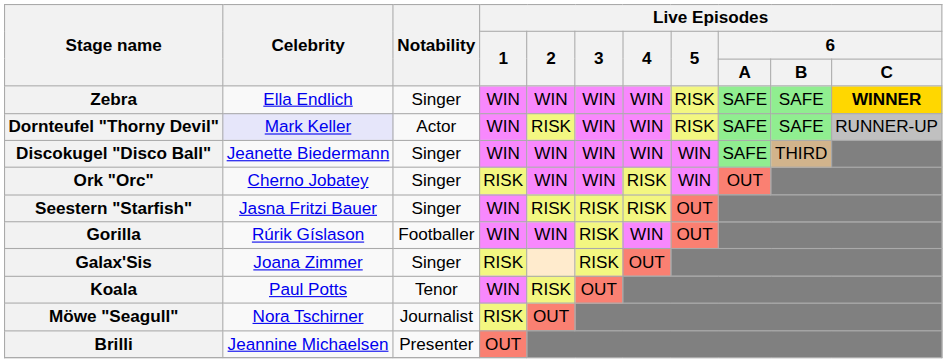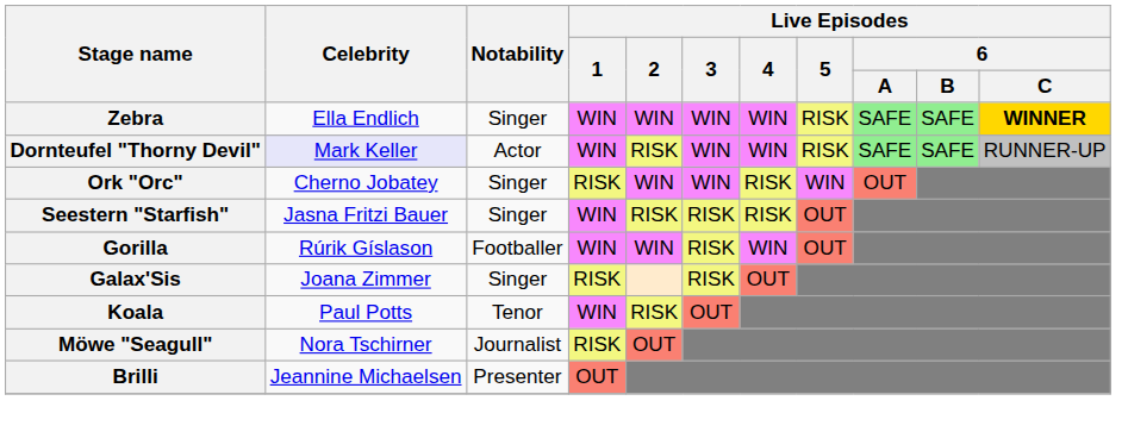 <table class="wikitable" style="text-align:center; ">
 <tr>
 <th rowspan="3">Stage name</th>
 <th rowspan="3">Celebrity</th>
 <th rowspan="3">Notability</th>
 <th colspan="8">Live Episodes</th>
 </tr>
 <tr>
 <th rowspan="2">1</th>
 <th rowspan="2">2</th>
 <th rowspan="2">3</th>
 <th rowspan="2">4</th>
 <th rowspan="2">5</th>
 <th colspan="3">6</th>
 </tr>
 <tr>
 <th>A</th>
 <th>B</th>
 <th>C</th>
 </tr>
 <tr>
 <th>Zebra</th>
 <td><a href='#'>Ella Endlich</a></td>
 <td>Singer</td>
 <td bgcolor=#F888FD>WIN</td>
 <td bgcolor="F888FD">WIN</td>
 <td bgcolor=#F888FD>WIN</td>
 <td bgcolor=#F888FD>WIN</td>
 <td bgcolor="F3F781">RISK</td>
 <td bgcolor=lightgreen>SAFE</td>
 <td Bgcolor=lightgreen>SAFE</td>
 <td bgcolor=gold><strong>WINNER</strong></td>
 </tr>
 <tr>
 <th>Dornteufel "Thorny Devil"</th>
 <td style="background: lavender;"><a href='#'>Mark Keller</a></td>
 <td>Actor</td>
 <td bgcolor=#F888FD>WIN</td>
 <td bgcolor="F3F781">RISK</td>
 <td bgcolor=#F888FD>WIN</td>
 <td bgcolor=#F888FD>WIN</td>
 <td bgcolor="F3F781">RISK</td>
 <td bgcolor=lightgreen>SAFE</td>
 <td Bgcolor=lightgreen>SAFE</td>
 <td bgcolor=silver>RUNNER-UP</td>
-</tr>
-<tr>
-<th>Discokugel "Disco Ball"</th>
-<td><a href='#'>Jeanette Biedermann</a></td>
-<td>Singer</td>
-<td bgcolor=#F888FD>WIN</td>
-<td bgcolor=#F888FD>WIN</td>
-<td bgcolor=#F888FD>WIN</td>
-<td bgcolor=#F888FD>WIN</td>
-<td bgcolor=#F888FD>WIN</td>
-<td bgcolor=lightgreen>SAFE</td>
-<td bgcolor=tan>THIRD</td>
-<td bgcolor=grey></td>
 </tr>
 <tr>
 <th>Ork "Orc"</th>
 <td><a href='#'>Cherno Jobatey</a></td>
 <td>Singer</td>
 <td bgcolor="#F3F781">RISK</td>
 <td bgcolor="F888FD">WIN</td>
 <td bgcolor=#F888FD>WIN</td>
 <td bgcolor="F3F781">RISK</td>
 <td bgcolor=#F888FD>WIN</td>
 <td bgcolor=salmon>OUT</td>
 <td colspan="2" bgcolor=grey></td>
 </tr>
 <tr>
 <th>Seestern "Starfish"</th>
 <td><a href='#'>Jasna Fritzi Bauer</a></td>
 <td>Singer</td>
 <td bgcolor=#F888FD>WIN</td>
 <td bgcolor="F3F781">RISK</td>
 <td bgcolor="F3F781">RISK</td>
 <td bgcolor="F3F781">RISK</td>
 <td bgcolor=salmon>OUT</td>
 <td colspan="3" bgcolor=grey></td>
 </tr>
 <tr>
 <th>Gorilla</th>
 <td><a href='#'>Rúrik Gíslason</a></td>
 <td>Footballer</td>
 <td bgcolor=#F888FD>WIN</td>
 <td bgcolor="F888FD">WIN</td>
 <td bgcolor="F3F781">RISK</td>
 <td bgcolor=#F888FD>WIN</td>
 <td bgcolor=salmon>OUT</td>
 <td colspan="3" bgcolor=grey></td>
 </tr>
 <tr>
 <th>Galax'Sis</th>
 <td><a href='#'>Joana Zimmer</a></td>
 <td>Singer</td>
 <td bgcolor="#F3F781">RISK</td>
 <td bgcolor=#FFEBCD></td>
 <td bgcolor="F3F781">RISK</td>
 <td bgcolor=salmon>OUT</td>
 <td colspan="4" bgcolor=grey></td>
 </tr>
 <tr>
 <th>Koala</th>
 <td><a href='#'>Paul Potts</a></td>
 <td>Tenor</td>
 <td bgcolor=#F888FD>WIN</td>
 <td bgcolor="F3F781">RISK</td>
 <td bgcolor=salmon>OUT</td>
 <td colspan="5" bgcolor=grey></td>
 </tr>
 <tr>
 <th>Möwe "Seagull"</th>
 <td><a href='#'>Nora Tschirner</a></td>
 <td>Journalist</td>
 <td bgcolor="#F3F781">RISK</td>
 <td bgcolor=salmon>OUT</td>
 <td colspan="6" bgcolor=grey></td>
 </tr>
 <tr>
 <th>Brilli</th>
 <td><a href='#'>Jeannine Michaelsen</a></td>
 <td>Presenter</td>
 <td bgcolor=salmon>OUT</td>
 <td colspan="7" bgcolor=grey></td>
 </tr>
 <tr>
 </tr>
 </table>
